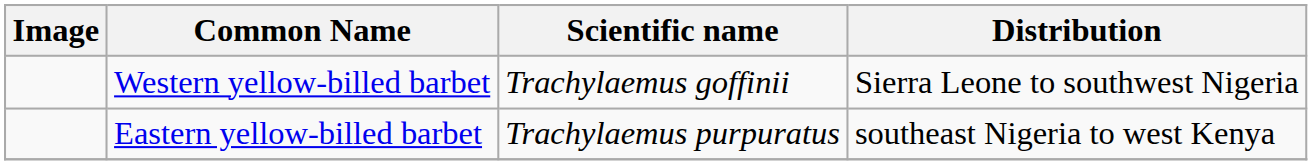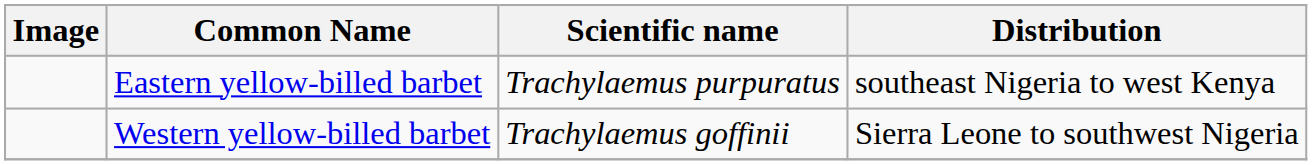 <table class="wikitable">
 <tr>
 <th>Image</th>
 <th>Common Name</th>
 <th>Scientific name</th>
 <th>Distribution</th>
 </tr>
 <tr>
 <td></td>
+<td><a href='#'>Eastern yellow-billed barbet</a></td>
+<td><em>Trachylaemus purpuratus</em></td>
+<td>southeast Nigeria to west Kenya</td>
+</tr>
+<tr>
+<td></td>
 <td><a href='#'>Western yellow-billed barbet</a></td>
 <td><em>Trachylaemus goffinii</em></td>
 <td>Sierra Leone to southwest Nigeria</td>
 </tr>
 <tr>
-<td></td>
-<td><a href='#'>Eastern yellow-billed barbet</a></td>
-<td><em>Trachylaemus purpuratus</em></td>
-<td>southeast Nigeria to west Kenya</td>
-</tr>
-<tr>
 </tr>
 </table>
